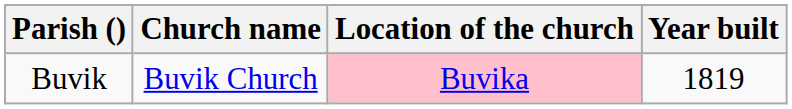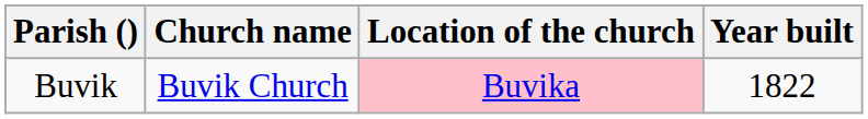 <table class="wikitable" style="text-align:center">
 <tr>
 <th>Parish ()</th>
 <th>Church name</th>
 <th>Location of the church</th>
 <th>Year built</th>
 </tr>
 <tr>
 <td rowspan="1">Buvik</td>
 <td><a href='#'>Buvik Church</a></td>
 <td style="background: pink;"><a href='#'>Buvika</a></td>
-<td>1819</td>
+<td>1822</td>
 </tr>
 </table>
